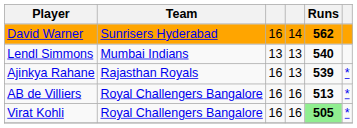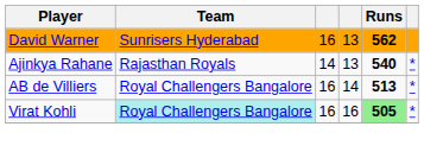 <table class="wikitable" style="text-align: center;">
 <tr>
 <th>Player</th>
 <th>Team</th>
 <th></th>
 <th></th>
 <th>Runs</th>
 <th></th>
 </tr>
 <tr style="background: orange;">
 <td style="text-align:left"><a href='#'>David Warner</a></td>
 <td style="text-align:left"><a href='#'>Sunrisers Hyderabad</a></td>
 <td>16</td>
-<td>14</td>
+<td>13</td>
 <td><strong>562</strong></td>
-<td><a href='#'></a></td>
-</tr>
-<tr>
-<td style="text-align:left"><a href='#'>Lendl Simmons</a></td>
-<td style="text-align:left"><a href='#'>Mumbai Indians</a></td>
-<td>13</td>
-<td>13</td>
-<td><strong>540</strong></td>
 <td><a href='#'></a></td>
 </tr>
 <tr>
 <td style="text-align:left"><a href='#'>Ajinkya Rahane</a></td>
 <td style="text-align:left"><a href='#'>Rajasthan Royals</a></td>
-<td>16</td>
+<td>14</td>
 <td>13</td>
-<td><strong>539</strong></td>
+<td><strong>540</strong></td>
 <td><a href='#'></a><a href='#'>*</a></td>
 </tr>
 <tr>
 <td style="text-align:left"><a href='#'>AB de Villiers</a></td>
 <td style="text-align:left"><a href='#'>Royal Challengers Bangalore</a></td>
 <td>16</td>
-<td>16</td>
+<td>14</td>
 <td><strong>513</strong></td>
 <td><a href='#'></a><a href='#'>*</a></td>
 </tr>
 <tr>
 <td style="text-align:left"><a href='#'>Virat Kohli</a></td>
-<td style="text-align:left"><a href='#'>Royal Challengers Bangalore</a></td>
+<td style="background: paleturquoise; text-align:left"><a href='#'>Royal Challengers Bangalore</a></td>
 <td>16</td>
 <td>16</td>
 <td style="background: lightgreen;"><strong>505</strong></td>
 <td><a href='#'></a><a href='#'>*</a></td>
 </tr>
 <tr>
 </tr>
 </table>
